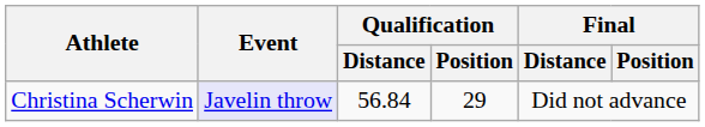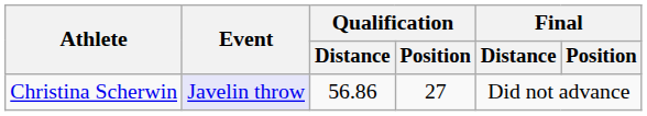 <table class=wikitable style="font-size:90%">
 <tr>
 <th rowspan="2">Athlete</th>
 <th rowspan="2">Event</th>
 <th colspan="2">Qualification</th>
 <th colspan="2">Final</th>
 </tr>
 <tr style="font-size:95%">
 <th>Distance</th>
 <th>Position</th>
 <th>Distance</th>
 <th>Position</th>
 </tr>
 <tr align=center>
 <td align=left><a href='#'>Christina Scherwin</a></td>
 <td align=left style="background: lavender;"><a href='#'>Javelin throw</a></td>
-<td>56.84</td>
-<td>29</td>
+<td>56.86</td>
+<td>27</td>
 <td colspan=2>Did not advance</td>
 </tr>
 </table>
